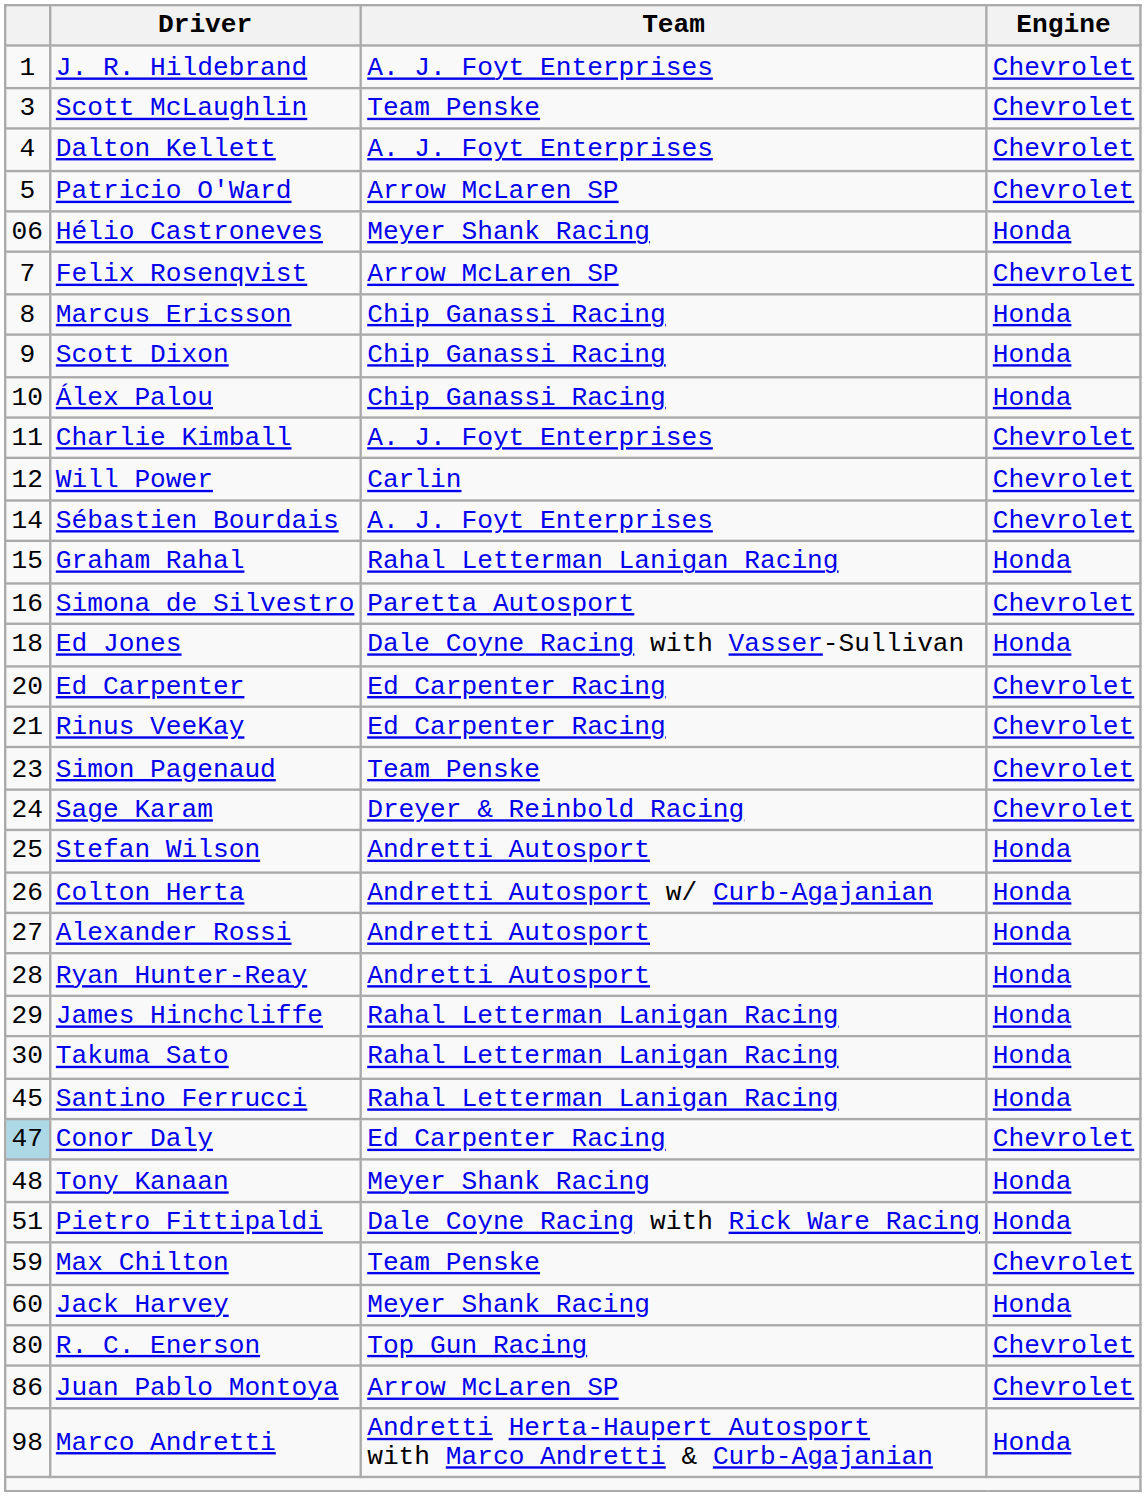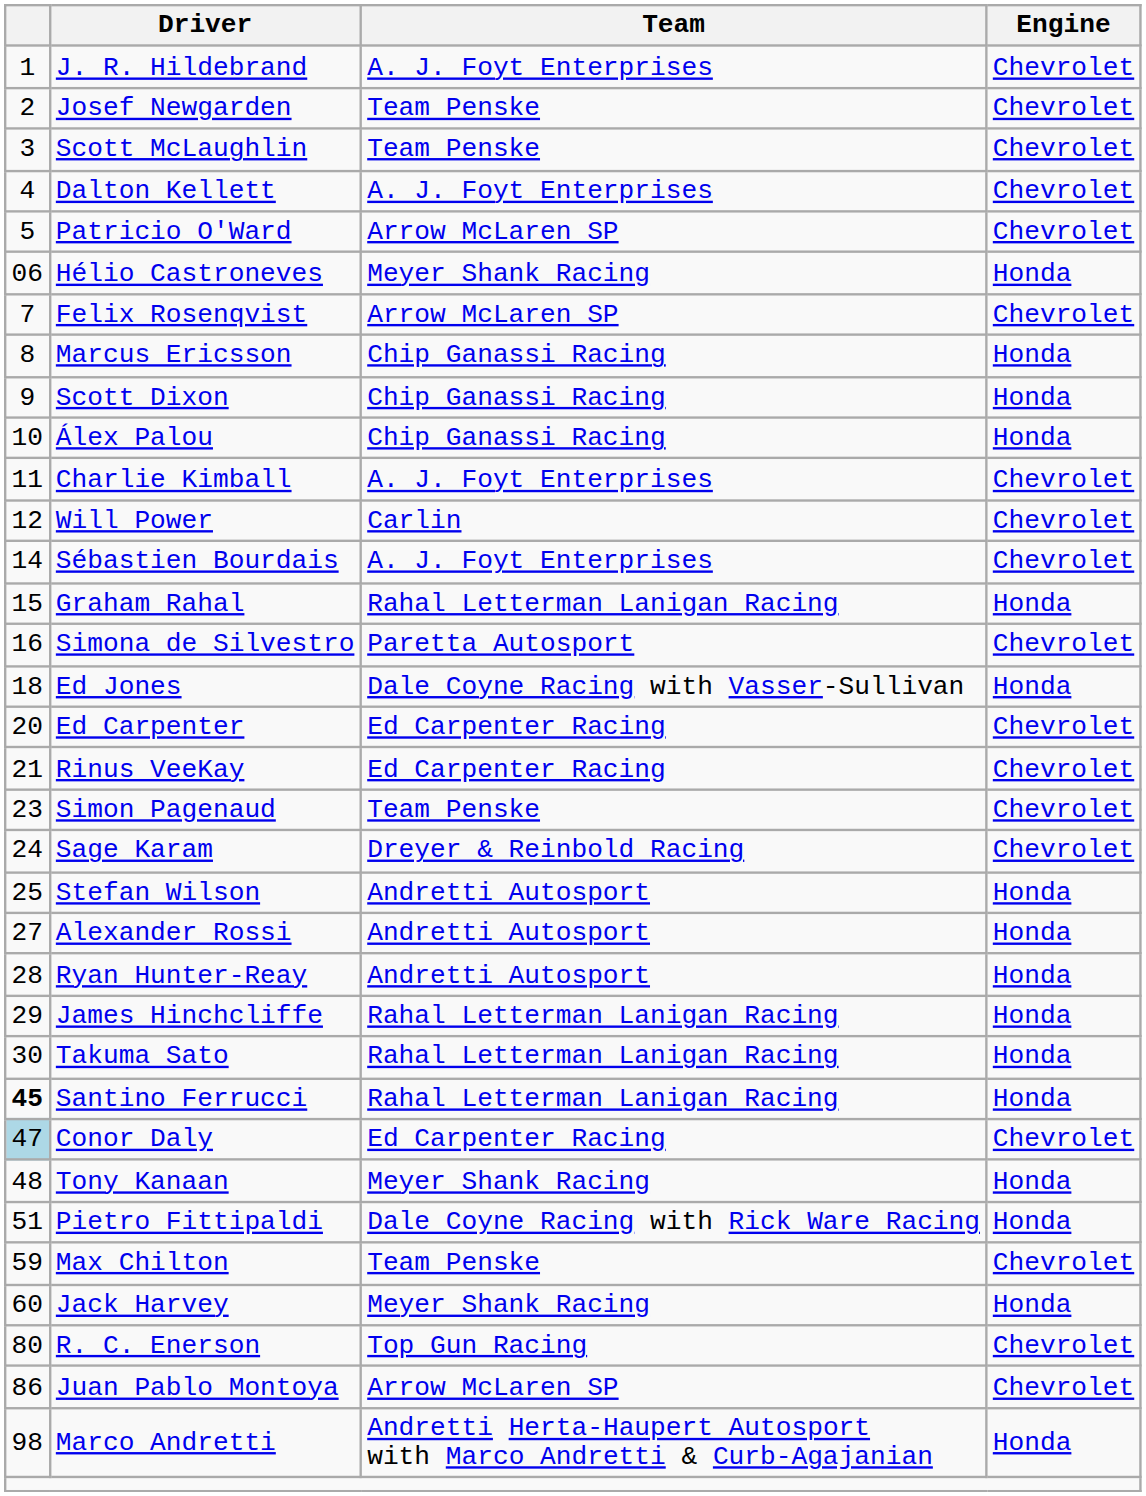 <table class="wikitable sortable" style="font-size: 85%;">
 <tr>
 <th align=center></th>
 <th>Driver</th>
 <th>Team</th>
 <th>Engine</th>
 </tr>
 <tr>
 <td align="center">1</td>
 <td> <a href='#'>J. R. Hildebrand</a></td>
 <td><a href='#'>A. J. Foyt Enterprises</a></td>
+<td><a href='#'>Chevrolet</a></td>
+</tr>
+<tr>
+<td align="center">2</td>
+<td> <a href='#'>Josef Newgarden</a></td>
+<td><a href='#'>Team Penske</a></td>
 <td><a href='#'>Chevrolet</a></td>
 </tr>
 <tr>
 <td align="center">3</td>
 <td> <a href='#'>Scott McLaughlin</a> </td>
 <td><a href='#'>Team Penske</a></td>
 <td><a href='#'>Chevrolet</a></td>
 </tr>
 <tr>
 <td align="center">4</td>
 <td> <a href='#'>Dalton Kellett</a></td>
 <td><a href='#'>A. J. Foyt Enterprises</a></td>
 <td><a href='#'>Chevrolet</a></td>
 </tr>
 <tr>
 <td align="center">5</td>
 <td> <a href='#'>Patricio O'Ward</a></td>
 <td><a href='#'>Arrow McLaren SP</a></td>
 <td><a href='#'>Chevrolet</a></td>
 </tr>
 <tr>
 <td align="center">06</td>
 <td> <a href='#'>Hélio Castroneves</a> </td>
 <td><a href='#'>Meyer Shank Racing</a></td>
 <td><a href='#'>Honda</a></td>
 </tr>
 <tr>
 <td align="center">7</td>
 <td> <a href='#'>Felix Rosenqvist</a></td>
 <td><a href='#'>Arrow McLaren SP</a></td>
 <td><a href='#'>Chevrolet</a></td>
 </tr>
 <tr>
 <td align="center">8</td>
 <td> <a href='#'>Marcus Ericsson</a></td>
 <td><a href='#'>Chip Ganassi Racing</a></td>
 <td><a href='#'>Honda</a></td>
 </tr>
 <tr>
 <td align="center">9</td>
 <td> <a href='#'>Scott Dixon</a> </td>
 <td><a href='#'>Chip Ganassi Racing</a></td>
 <td><a href='#'>Honda</a></td>
 </tr>
 <tr>
 <td align="center">10</td>
 <td> <a href='#'>Álex Palou</a></td>
 <td><a href='#'>Chip Ganassi Racing</a></td>
 <td><a href='#'>Honda</a></td>
 </tr>
 <tr>
 <td align="center">11</td>
 <td> <a href='#'>Charlie Kimball</a></td>
 <td><a href='#'>A. J. Foyt Enterprises</a></td>
 <td><a href='#'>Chevrolet</a></td>
 </tr>
 <tr>
 <td align="center">12</td>
 <td> <a href='#'>Will Power</a> </td>
 <td><a href='#'>Carlin</a></td>
 <td><a href='#'>Chevrolet</a></td>
 </tr>
 <tr>
 <td align="center">14</td>
 <td> <a href='#'>Sébastien Bourdais</a></td>
 <td><a href='#'>A. J. Foyt Enterprises</a></td>
 <td><a href='#'>Chevrolet</a></td>
 </tr>
 <tr>
 <td align="center">15</td>
 <td> <a href='#'>Graham Rahal</a></td>
 <td><a href='#'>Rahal Letterman Lanigan Racing</a></td>
 <td><a href='#'>Honda</a></td>
 </tr>
 <tr>
 <td align="center">16</td>
 <td> <a href='#'>Simona de Silvestro</a></td>
 <td><a href='#'>Paretta Autosport</a></td>
 <td><a href='#'>Chevrolet</a></td>
 </tr>
 <tr>
 <td align="center">18</td>
 <td> <a href='#'>Ed Jones</a></td>
 <td><a href='#'>Dale Coyne Racing</a> with <a href='#'>Vasser</a>-Sullivan</td>
 <td><a href='#'>Honda</a></td>
 </tr>
 <tr>
 <td align="center">20</td>
 <td> <a href='#'>Ed Carpenter</a></td>
 <td><a href='#'>Ed Carpenter Racing</a></td>
 <td><a href='#'>Chevrolet</a></td>
 </tr>
 <tr>
 <td align="center">21</td>
 <td> <a href='#'>Rinus VeeKay</a></td>
 <td><a href='#'>Ed Carpenter Racing</a></td>
 <td><a href='#'>Chevrolet</a></td>
 </tr>
 <tr>
 <td align="center">23</td>
 <td> <a href='#'>Simon Pagenaud</a> </td>
 <td><a href='#'>Team Penske</a></td>
 <td><a href='#'>Chevrolet</a></td>
 </tr>
 <tr>
 <td align="center">24</td>
 <td> <a href='#'>Sage Karam</a></td>
 <td><a href='#'>Dreyer & Reinbold Racing</a></td>
 <td><a href='#'>Chevrolet</a></td>
 </tr>
 <tr>
 <td align="center">25</td>
 <td> <a href='#'>Stefan Wilson</a></td>
 <td><a href='#'>Andretti Autosport</a></td>
 <td><a href='#'>Honda</a></td>
 </tr>
 <tr>
-<td align="center">26</td>
-<td> <a href='#'>Colton Herta</a></td>
-<td><a href='#'>Andretti Autosport</a> w/ <a href='#'>Curb-Agajanian</a></td>
-<td><a href='#'>Honda</a></td>
-</tr>
-<tr>
 <td align="center">27</td>
 <td> <a href='#'>Alexander Rossi</a> </td>
 <td><a href='#'>Andretti Autosport</a></td>
 <td><a href='#'>Honda</a></td>
 </tr>
 <tr>
 <td align="center">28</td>
 <td> <a href='#'>Ryan Hunter-Reay</a> </td>
 <td><a href='#'>Andretti Autosport</a></td>
 <td><a href='#'>Honda</a></td>
 </tr>
 <tr>
 <td align="center">29</td>
 <td> <a href='#'>James Hinchcliffe</a></td>
 <td><a href='#'>Rahal Letterman Lanigan Racing</a></td>
 <td><a href='#'>Honda</a></td>
 </tr>
 <tr>
 <td align="center">30</td>
 <td> <a href='#'>Takuma Sato</a> </td>
 <td><a href='#'>Rahal Letterman Lanigan Racing</a></td>
 <td><a href='#'>Honda</a></td>
 </tr>
 <tr>
-<td align="center">45</td>
+<td align="center"><strong>45</strong></td>
 <td> <a href='#'>Santino Ferrucci</a></td>
 <td><a href='#'>Rahal Letterman Lanigan Racing</a></td>
 <td><a href='#'>Honda</a></td>
 </tr>
 <tr>
 <td align="center" style="background: lightblue;">47</td>
 <td> <a href='#'>Conor Daly</a></td>
 <td><a href='#'>Ed Carpenter Racing</a></td>
 <td><a href='#'>Chevrolet</a></td>
 </tr>
 <tr>
 <td align="center">48</td>
 <td> <a href='#'>Tony Kanaan</a> </td>
 <td><a href='#'>Meyer Shank Racing</a></td>
 <td><a href='#'>Honda</a></td>
 </tr>
 <tr>
 <td align="center">51</td>
 <td> <a href='#'>Pietro Fittipaldi</a> </td>
 <td><a href='#'>Dale Coyne Racing</a> with <a href='#'>Rick Ware Racing</a></td>
 <td><a href='#'>Honda</a></td>
 </tr>
 <tr>
 <td align="center">59</td>
 <td> <a href='#'>Max Chilton</a></td>
 <td><a href='#'>Team Penske</a></td>
 <td><a href='#'>Chevrolet</a></td>
 </tr>
 <tr>
 <td align="center">60</td>
 <td> <a href='#'>Jack Harvey</a></td>
 <td><a href='#'>Meyer Shank Racing</a></td>
 <td><a href='#'>Honda</a></td>
 </tr>
 <tr>
 <td align="center">80</td>
 <td> <a href='#'>R. C. Enerson</a> </td>
 <td><a href='#'>Top Gun Racing</a></td>
 <td><a href='#'>Chevrolet</a></td>
 </tr>
 <tr>
 <td align="center">86</td>
 <td> <a href='#'>Juan Pablo Montoya</a> </td>
 <td><a href='#'>Arrow McLaren SP</a></td>
 <td><a href='#'>Chevrolet</a></td>
 </tr>
 <tr>
 <td align="center">98</td>
 <td> <a href='#'>Marco Andretti</a></td>
 <td><a href='#'>Andretti</a> <a href='#'>Herta-Haupert Autosport</a><br>with <a href='#'>Marco Andretti</a> & <a href='#'>Curb-Agajanian</a></td>
 <td><a href='#'>Honda</a></td>
 </tr>
 <tr>
 <td align="center" colspan="4"></td>
 </tr>
 </table>
